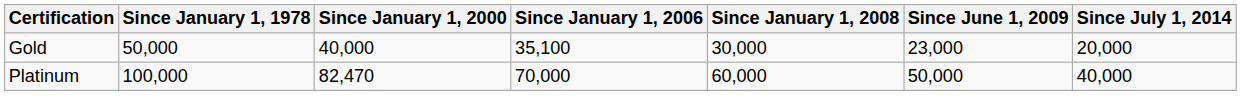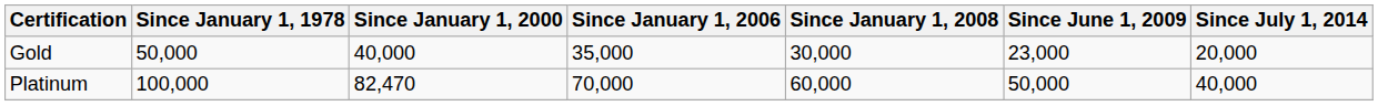 <table class=wikitable>
 <tr>
 <th>Certification</th>
 <th>Since January 1, 1978</th>
 <th>Since January 1, 2000</th>
 <th>Since January 1, 2006</th>
 <th>Since January 1, 2008</th>
 <th>Since June 1, 2009</th>
 <th>Since July 1, 2014</th>
 </tr>
 <tr>
 <td>Gold</td>
 <td>50,000</td>
 <td>40,000</td>
-<td>35,100</td>
+<td>35,000</td>
 <td>30,000</td>
 <td>23,000</td>
 <td>20,000</td>
 </tr>
 <tr>
 <td>Platinum</td>
 <td>100,000</td>
 <td>82,470</td>
 <td>70,000</td>
 <td>60,000</td>
 <td>50,000</td>
 <td>40,000</td>
 </tr>
 <tr>
 </tr>
 </table>
